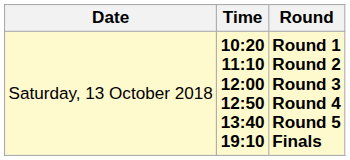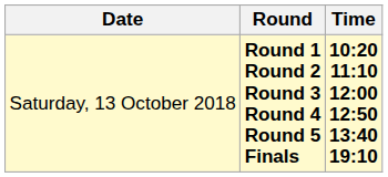 <table class="wikitable">
 <tr>
 <th>Date</th>
+<th>Round</th>
 <th>Time</th>
-<th>Round</th>
 </tr>
 <tr>
 <td style="background:lemonchiffon">Saturday, 13 October 2018</td>
+<td style="background:lemonchiffon"><strong>Round 1<br>Round 2<br>Round 3<br>Round 4<br>Round 5<br>Finals</strong></td>
 <td style="background:lemonchiffon" align="right"><strong>10:20<br>11:10<br>12:00<br>12:50<br>13:40<br>19:10</strong></td>
-<td style="background:lemonchiffon"><strong>Round 1<br>Round 2<br>Round 3<br>Round 4<br>Round 5<br>Finals</strong></td>
 </tr>
 </table>
